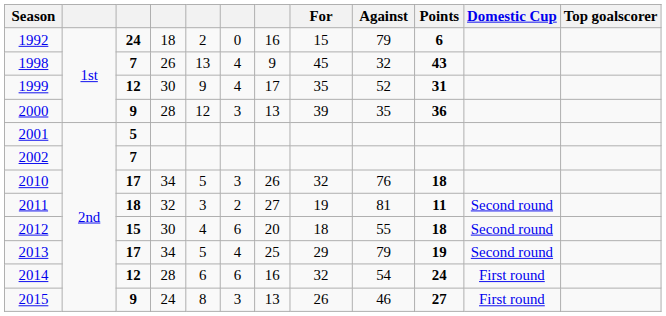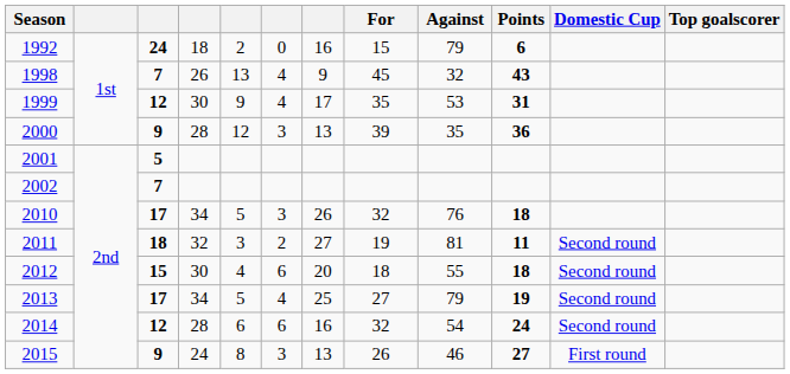 <table class="wikitable" style="text-align: center;">
 <tr>
 <th width=55>Season</th>
 <th width=50></th>
 <th width=30></th>
 <th width=30></th>
 <th width=30></th>
 <th width=30></th>
 <th width=30></th>
 <th width=60>For</th>
 <th width=60>Against</th>
 <th width=45>Points</th>
 <th><a href='#'>Domestic Cup</a></th>
 <th>Top goalscorer</th>
 </tr>
 <tr>
 <td><a href='#'>1992</a></td>
 <td rowspan="4"><a href='#'>1st</a></td>
 <td><strong>24</strong></td>
 <td>18</td>
 <td>2</td>
 <td>0</td>
 <td>16</td>
 <td>15</td>
 <td>79</td>
 <td><strong>6</strong></td>
 <td></td>
 <td></td>
 </tr>
 <tr>
 <td><a href='#'>1998</a></td>
 <td><strong>7</strong></td>
 <td>26</td>
 <td>13</td>
 <td>4</td>
 <td>9</td>
 <td>45</td>
 <td>32</td>
 <td><strong>43</strong></td>
 <td></td>
 <td></td>
 </tr>
 <tr>
 <td><a href='#'>1999</a></td>
 <td><strong>12</strong></td>
 <td>30</td>
 <td>9</td>
 <td>4</td>
 <td>17</td>
 <td>35</td>
-<td>52</td>
+<td>53</td>
 <td><strong>31</strong></td>
 <td></td>
 <td></td>
 </tr>
 <tr>
 <td><a href='#'>2000</a></td>
 <td><strong>9</strong></td>
 <td>28</td>
 <td>12</td>
 <td>3</td>
 <td>13</td>
 <td>39</td>
 <td>35</td>
 <td><strong>36</strong></td>
 <td></td>
 <td></td>
 </tr>
 <tr>
 <td><a href='#'>2001</a></td>
 <td rowspan="8"><a href='#'>2nd</a></td>
 <td><strong>5</strong></td>
 <td></td>
 <td></td>
 <td></td>
 <td></td>
 <td></td>
 <td></td>
 <td><strong> </strong></td>
 <td></td>
 <td></td>
 </tr>
 <tr>
 <td><a href='#'>2002</a></td>
 <td><strong>7</strong></td>
 <td></td>
 <td></td>
 <td></td>
 <td></td>
 <td></td>
 <td></td>
 <td><strong> </strong></td>
 <td></td>
 <td></td>
 </tr>
 <tr>
 <td><a href='#'>2010</a></td>
 <td><strong>17</strong></td>
 <td>34</td>
 <td>5</td>
 <td>3</td>
 <td>26</td>
 <td>32</td>
 <td>76</td>
 <td><strong>18</strong></td>
 <td></td>
 <td></td>
 </tr>
 <tr>
 <td><a href='#'>2011</a></td>
 <td><strong>18</strong></td>
 <td>32</td>
 <td>3</td>
 <td>2</td>
 <td>27</td>
 <td>19</td>
 <td>81</td>
 <td><strong>11</strong></td>
 <td><a href='#'>Second round</a></td>
 <td></td>
 </tr>
 <tr>
 <td><a href='#'>2012</a></td>
 <td><strong>15</strong></td>
 <td>30</td>
 <td>4</td>
 <td>6</td>
 <td>20</td>
 <td>18</td>
 <td>55</td>
 <td><strong>18</strong></td>
 <td><a href='#'>Second round</a></td>
 <td></td>
 </tr>
 <tr>
 <td><a href='#'>2013</a></td>
 <td><strong>17</strong></td>
 <td>34</td>
 <td>5</td>
 <td>4</td>
 <td>25</td>
-<td>29</td>
+<td>27</td>
 <td>79</td>
 <td><strong>19</strong></td>
 <td><a href='#'>Second round</a></td>
 <td></td>
 </tr>
 <tr>
 <td><a href='#'>2014</a></td>
 <td><strong>12</strong></td>
 <td>28</td>
 <td>6</td>
 <td>6</td>
 <td>16</td>
 <td>32</td>
 <td>54</td>
 <td><strong>24</strong></td>
-<td><a href='#'>First round</a></td>
+<td><a href='#'>Second round</a></td>
 <td></td>
 </tr>
 <tr>
 <td><a href='#'>2015</a></td>
 <td><strong>9</strong></td>
 <td>24</td>
 <td>8</td>
 <td>3</td>
 <td>13</td>
 <td>26</td>
 <td>46</td>
 <td><strong>27</strong></td>
 <td><a href='#'>First round</a></td>
 <td></td>
 </tr>
 </table>
